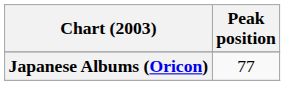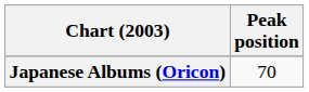 <table class="wikitable sortable plainrowheaders" style="text-align:center">
 <tr>
 <th scope="col">Chart (2003)</th>
 <th scope="col">Peak<br>position</th>
 </tr>
 <tr>
 </tr>
 <tr>
 <th scope="row">Japanese Albums (<a href='#'>Oricon</a>)</th>
-<td align="center">77</td>
+<td align="center">70</td>
 </tr>
 <tr>
 </tr>
 <tr>
 </tr>
 </table>
